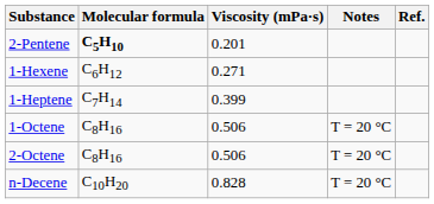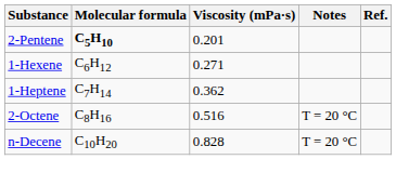 <table class="wikitable sortable">
 <tr style="background:#efefef;">
 <th>Substance</th>
 <th>Molecular formula</th>
 <th>Viscosity (mPa·s)</th>
 <th>Notes</th>
 <th>Ref.</th>
 </tr>
 <tr>
 <td><a href='#'>2-Pentene</a></td>
 <td><strong>C<sub>5</sub>H<sub>10</sub></strong></td>
 <td>0.201</td>
 <td></td>
 <td></td>
 </tr>
 <tr>
 <td><a href='#'>1-Hexene</a></td>
 <td>C<sub>6</sub>H<sub>12</sub></td>
 <td>0.271</td>
 <td></td>
 <td></td>
 </tr>
 <tr>
 <td><a href='#'>1-Heptene</a></td>
 <td>C<sub>7</sub>H<sub>14</sub></td>
-<td>0.399</td>
+<td>0.362</td>
 <td></td>
-<td></td>
-</tr>
-<tr>
-<td><a href='#'>1-Octene</a></td>
-<td>C<sub>8</sub>H<sub>16</sub></td>
-<td>0.506</td>
-<td>T = 20 °C</td>
 <td></td>
 </tr>
 <tr>
 <td><a href='#'>2-Octene</a></td>
 <td>C<sub>8</sub>H<sub>16</sub></td>
-<td>0.506</td>
+<td>0.516</td>
 <td>T = 20 °C</td>
 <td></td>
 </tr>
 <tr>
 <td><a href='#'>n-Decene</a></td>
 <td>C<sub>10</sub>H<sub>20</sub></td>
 <td>0.828</td>
 <td>T = 20 °C</td>
 <td></td>
 </tr>
 </table>
